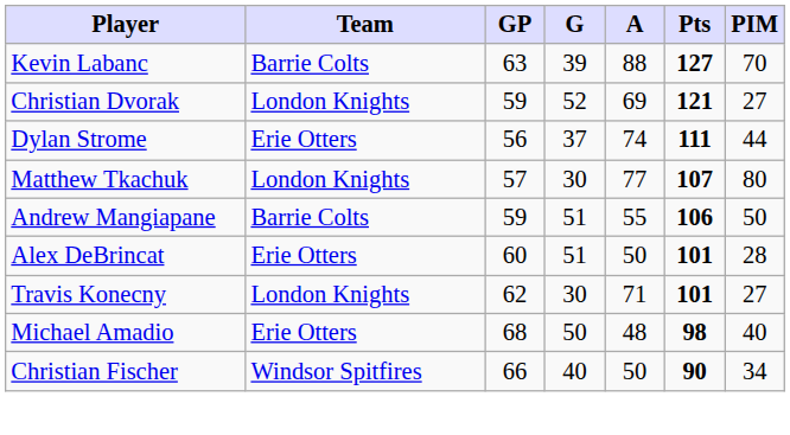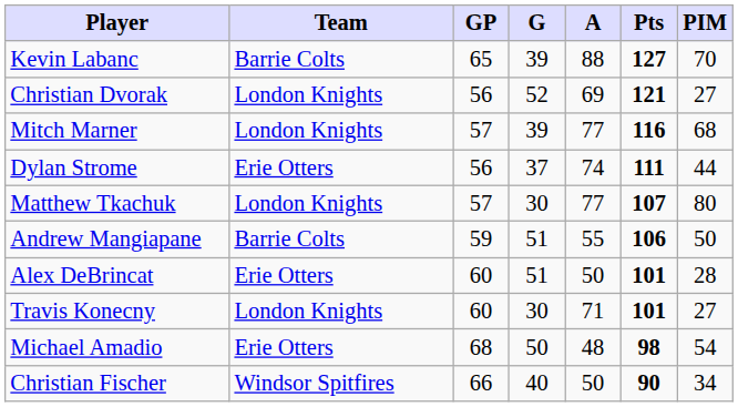 <table class="wikitable" style="text-align:center">
 <tr>
 <th style="background:#ddf; width:30%;">Player</th>
 <th style="background:#ddf; width:30%;">Team</th>
 <th style="background:#ddf; width:7.5%;">GP</th>
 <th style="background:#ddf; width:7.5%;">G</th>
 <th style="background:#ddf; width:7.5%;">A</th>
 <th style="background:#ddf; width:7.5%;">Pts</th>
 <th style="background:#ddf; width:7.5%;">PIM</th>
 </tr>
 <tr>
 <td align=left><a href='#'>Kevin Labanc</a></td>
 <td align=left><a href='#'>Barrie Colts</a></td>
-<td>63</td>
+<td>65</td>
 <td>39</td>
 <td>88</td>
 <td><strong>127</strong></td>
 <td>70</td>
 </tr>
 <tr>
 <td align=left><a href='#'>Christian Dvorak</a></td>
 <td align=left><a href='#'>London Knights</a></td>
-<td>59</td>
+<td>56</td>
 <td>52</td>
 <td>69</td>
 <td><strong>121</strong></td>
 <td>27</td>
+</tr>
+<tr>
+<td align=left><a href='#'>Mitch Marner</a></td>
+<td align=left><a href='#'>London Knights</a></td>
+<td>57</td>
+<td>39</td>
+<td>77</td>
+<td><strong>116</strong></td>
+<td>68</td>
 </tr>
 <tr>
 <td align=left><a href='#'>Dylan Strome</a></td>
 <td align=left><a href='#'>Erie Otters</a></td>
 <td>56</td>
 <td>37</td>
 <td>74</td>
 <td><strong>111</strong></td>
 <td>44</td>
 </tr>
 <tr>
 <td align=left><a href='#'>Matthew Tkachuk</a></td>
 <td align=left><a href='#'>London Knights</a></td>
 <td>57</td>
 <td>30</td>
 <td>77</td>
 <td><strong>107</strong></td>
 <td>80</td>
 </tr>
 <tr>
 <td align=left><a href='#'>Andrew Mangiapane</a></td>
 <td align=left><a href='#'>Barrie Colts</a></td>
 <td>59</td>
 <td>51</td>
 <td>55</td>
 <td><strong>106</strong></td>
 <td>50</td>
 </tr>
 <tr>
 <td align=left><a href='#'>Alex DeBrincat</a></td>
 <td align=left><a href='#'>Erie Otters</a></td>
 <td>60</td>
 <td>51</td>
 <td>50</td>
 <td><strong>101</strong></td>
 <td>28</td>
 </tr>
 <tr>
 <td align=left><a href='#'>Travis Konecny</a></td>
 <td align=left><a href='#'>London Knights</a></td>
-<td>62</td>
+<td>60</td>
 <td>30</td>
 <td>71</td>
 <td><strong>101</strong></td>
 <td>27</td>
 </tr>
 <tr>
 <td align=left><a href='#'>Michael Amadio</a></td>
 <td align=left><a href='#'>Erie Otters</a></td>
 <td>68</td>
 <td>50</td>
 <td>48</td>
 <td><strong>98</strong></td>
-<td>40</td>
+<td>54</td>
 </tr>
 <tr>
 <td align=left><a href='#'>Christian Fischer</a></td>
 <td align=left><a href='#'>Windsor Spitfires</a></td>
 <td>66</td>
 <td>40</td>
 <td>50</td>
 <td><strong>90</strong></td>
 <td>34</td>
 </tr>
 </table>
